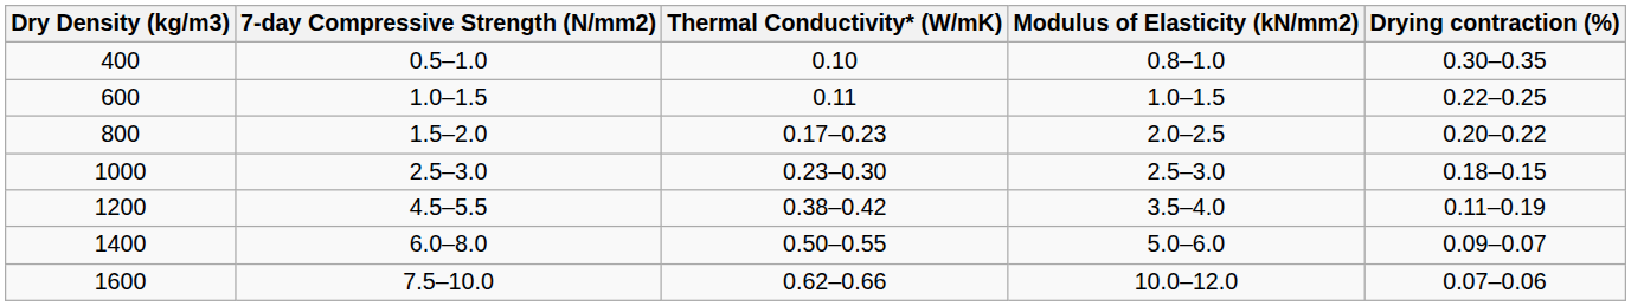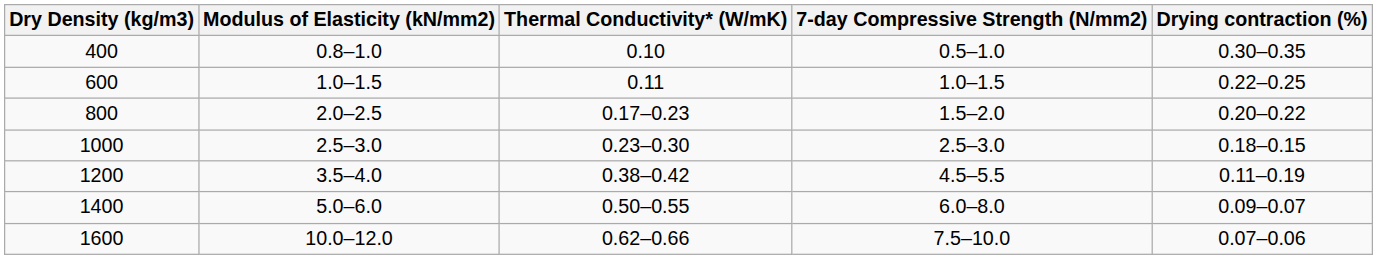 <table class="wikitable" style="text-align:center">
 <tr>
 <th>Dry Density (kg/m3)</th>
+<th>Modulus of Elasticity (kN/mm2)</th>
+<th>Thermal Conductivity* (W/mK)</th>
 <th>7-day Compressive Strength (N/mm2)</th>
-<th>Thermal Conductivity* (W/mK)</th>
-<th>Modulus of Elasticity (kN/mm2)</th>
 <th>Drying contraction (%)</th>
 </tr>
 <tr>
 <td>400</td>
+<td>0.8–1.0</td>
+<td>0.10</td>
 <td>0.5–1.0</td>
-<td>0.10</td>
-<td>0.8–1.0</td>
 <td>0.30–0.35</td>
 </tr>
 <tr>
 <td>600</td>
 <td>1.0–1.5</td>
 <td>0.11</td>
 <td>1.0–1.5</td>
 <td>0.22–0.25</td>
 </tr>
 <tr>
 <td>800</td>
+<td>2.0–2.5</td>
+<td>0.17–0.23</td>
 <td>1.5–2.0</td>
-<td>0.17–0.23</td>
-<td>2.0–2.5</td>
 <td>0.20–0.22</td>
 </tr>
 <tr>
 <td>1000</td>
 <td>2.5–3.0</td>
 <td>0.23–0.30</td>
 <td>2.5–3.0</td>
 <td>0.18–0.15</td>
 </tr>
 <tr>
 <td>1200</td>
+<td>3.5–4.0</td>
+<td>0.38–0.42</td>
 <td>4.5–5.5</td>
-<td>0.38–0.42</td>
-<td>3.5–4.0</td>
 <td>0.11–0.19</td>
 </tr>
 <tr>
 <td>1400</td>
+<td>5.0–6.0</td>
+<td>0.50–0.55</td>
 <td>6.0–8.0</td>
-<td>0.50–0.55</td>
-<td>5.0–6.0</td>
 <td>0.09–0.07</td>
 </tr>
 <tr>
 <td>1600</td>
+<td>10.0–12.0</td>
+<td>0.62–0.66</td>
 <td>7.5–10.0</td>
-<td>0.62–0.66</td>
-<td>10.0–12.0</td>
 <td>0.07–0.06</td>
 </tr>
 </table>
